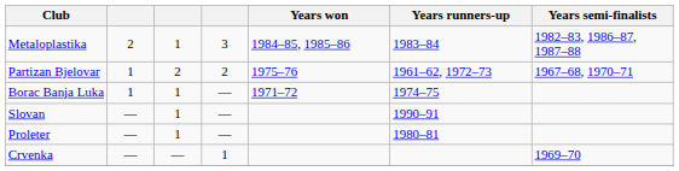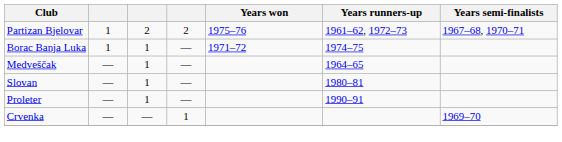 <table class="wikitable">
 <tr>
 <th>Club</th>
 <th width=50></th>
 <th width=50></th>
 <th width=50></th>
 <th class="unsortable" width=165>Years won</th>
 <th class="unsortable" width=165>Years runners-up</th>
 <th class="unsortable" width=165>Years semi-finalists</th>
-</tr>
-<tr>
-<td> <a href='#'>Metaloplastika</a></td>
-<td style="text-align:center">2</td>
-<td style="text-align:center">1</td>
-<td style="text-align:center">3</td>
-<td><a href='#'>1984–85</a>, <a href='#'>1985–86</a></td>
-<td><a href='#'>1983–84</a></td>
-<td><a href='#'>1982–83</a>, <a href='#'>1986–87</a>, <a href='#'>1987–88</a></td>
 </tr>
 <tr>
 <td> <a href='#'>Partizan Bjelovar</a></td>
 <td style="text-align:center">1</td>
 <td style="text-align:center">2</td>
 <td style="text-align:center">2</td>
 <td><a href='#'>1975–76</a></td>
 <td><a href='#'>1961–62</a>, <a href='#'>1972–73</a></td>
 <td><a href='#'>1967–68</a>, <a href='#'>1970–71</a></td>
 </tr>
 <tr>
 <td> <a href='#'>Borac Banja Luka</a></td>
 <td style="text-align:center">1</td>
 <td style="text-align:center">1</td>
 <td style="text-align:center">—</td>
 <td><a href='#'>1971–72</a></td>
 <td><a href='#'>1974–75</a></td>
 <td></td>
 </tr>
 <tr>
+<td> <a href='#'>Medveščak</a></td>
+<td style="text-align:center">—</td>
+<td style="text-align:center">1</td>
+<td style="text-align:center">—</td>
+<td></td>
+<td><a href='#'>1964–65</a></td>
+<td></td>
+</tr>
+<tr>
 <td> <a href='#'>Slovan</a></td>
 <td style="text-align:center">—</td>
 <td style="text-align:center">1</td>
 <td style="text-align:center">—</td>
 <td></td>
-<td><a href='#'>1990–91</a></td>
+<td><a href='#'>1980–81</a></td>
 <td></td>
 </tr>
 <tr>
 <td> <a href='#'>Proleter</a></td>
 <td style="text-align:center">—</td>
 <td style="text-align:center">1</td>
 <td style="text-align:center">—</td>
 <td></td>
-<td><a href='#'>1980–81</a></td>
+<td><a href='#'>1990–91</a></td>
 <td></td>
 </tr>
 <tr>
 <td> <a href='#'>Crvenka</a></td>
 <td style="text-align:center">—</td>
 <td style="text-align:center">—</td>
 <td style="text-align:center">1</td>
 <td></td>
 <td></td>
 <td><a href='#'>1969–70</a></td>
 </tr>
 <tr>
 </tr>
 </table>
